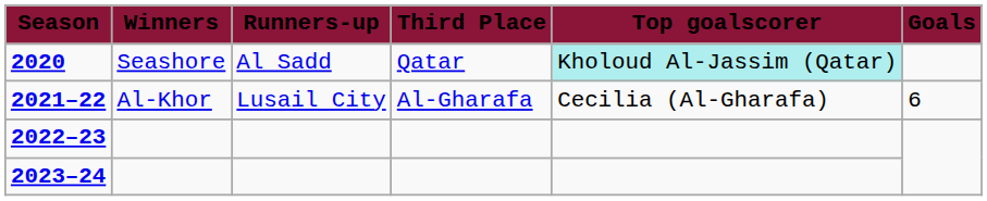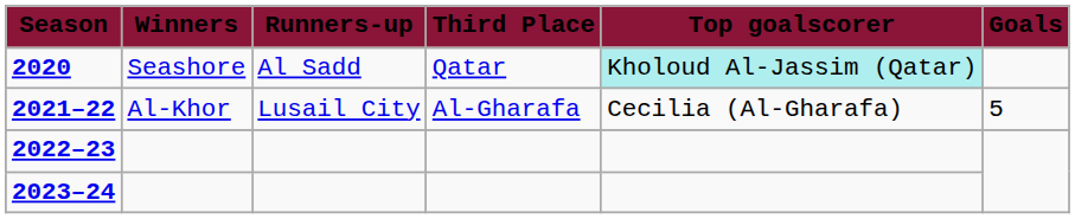 <table class="wikitable sortable" style="font-size:90%;">
 <tr>
 <th style="background-color:#8A1538;"><span>Season</span></th>
 <th style="background-color:#8A1538;"><span>Winners</span></th>
 <th style="background-color:#8A1538;"><span>Runners-up</span></th>
 <th style="background-color:#8A1538;"><span>Third Place</span></th>
 <th style="background-color:#8A1538;"><span>Top goalscorer</span></th>
 <th style="background-color:#8A1538;"><span>Goals</span></th>
 </tr>
 <tr>
 <td><strong><a href='#'>2020</a></strong></td>
 <td align="left"><a href='#'>Seashore</a></td>
 <td align="left"><a href='#'>Al Sadd</a></td>
 <td align="left"><a href='#'>Qatar</a></td>
 <td style="background: paleturquoise;"> Kholoud Al-Jassim (Qatar)</td>
 <td></td>
 </tr>
 <tr>
 <td><strong><a href='#'>2021–22</a></strong></td>
 <td align="left"><a href='#'>Al-Khor</a></td>
 <td align="left"><a href='#'>Lusail City</a></td>
 <td align="left"><a href='#'>Al-Gharafa</a></td>
 <td> Cecilia (Al-Gharafa)</td>
-<td>6</td>
+<td>5</td>
 </tr>
 <tr>
 <td><strong><a href='#'>2022–23</a></strong></td>
 <td></td>
 <td></td>
 <td></td>
 <td></td>
 </tr>
 <tr>
 <td><strong><a href='#'>2023–24</a></strong></td>
 <td></td>
 <td></td>
 <td></td>
 <td></td>
 </tr>
 </table>
